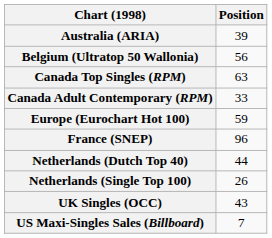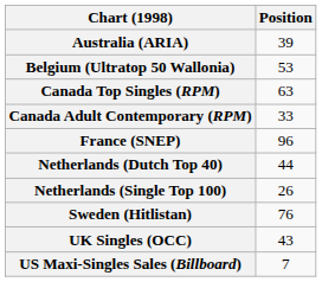 <table class="wikitable sortable plainrowheaders" style="text-align:center">
 <tr>
 <th scope="col">Chart (1998)</th>
 <th scope="col">Position</th>
 </tr>
 <tr>
 <th scope="row">Australia (ARIA)</th>
 <td>39</td>
 </tr>
 <tr>
 <th scope="row">Belgium (Ultratop 50 Wallonia)</th>
-<td>56</td>
+<td>53</td>
 </tr>
 <tr>
 <th scope="row">Canada Top Singles (<em>RPM</em>)</th>
 <td>63</td>
 </tr>
 <tr>
 <th scope="row">Canada Adult Contemporary (<em>RPM</em>)</th>
 <td>33</td>
-</tr>
-<tr>
-<th scope="row">Europe (Eurochart Hot 100)</th>
-<td>59</td>
 </tr>
 <tr>
 <th scope="row">France (SNEP)</th>
 <td>96</td>
 </tr>
 <tr>
 <th scope="row">Netherlands (Dutch Top 40)</th>
 <td>44</td>
 </tr>
 <tr>
 <th scope="row">Netherlands (Single Top 100)</th>
 <td>26</td>
 </tr>
 <tr>
+<th scope="row">Sweden (Hitlistan)</th>
+<td>76</td>
+</tr>
+<tr>
 <th scope="row">UK Singles (OCC)</th>
 <td>43</td>
 </tr>
 <tr>
 <th scope="row">US Maxi-Singles Sales (<em>Billboard</em>)</th>
 <td>7</td>
 </tr>
 </table>
